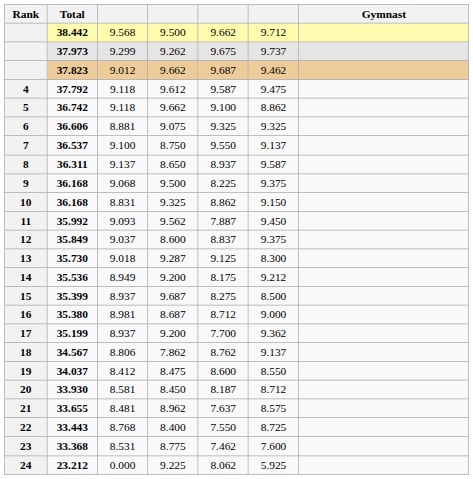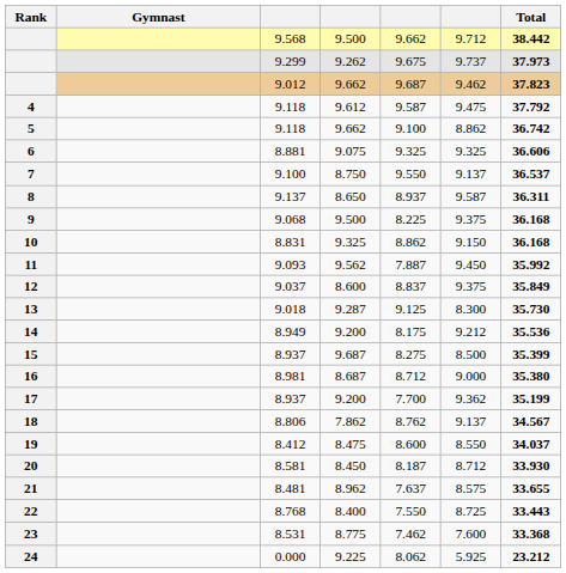 <table class="wikitable sortable" style="text-align:center; font-size:95%">
 <tr>
 <th scope="col" style="width:50px;">Rank</th>
-<th scope="col" style="width:60px;">Total</th>
+<th scope="col" style="width:220px;">Gymnast</th>
 <th scope="col" style="width:60px;"></th>
 <th scope="col" style="width:60px;"></th>
 <th scope="col" style="width:60px;"></th>
 <th scope="col" style="width:60px;"></th>
-<th scope="col" style="width:220px;">Gymnast</th>
+<th scope="col" style="width:60px;">Total</th>
 </tr>
 <tr style="background:#fffcaf;">
 <th scope=row style="text-align:center"></th>
-<td><strong>38.442</strong></td>
+<td align=left></td>
 <td>9.568</td>
 <td>9.500</td>
 <td>9.662</td>
 <td>9.712</td>
-<td align=left></td>
+<td><strong>38.442</strong></td>
 </tr>
 <tr style="background:#e5e5e5;">
 <th scope=row style="text-align:center"></th>
-<td><strong>37.973</strong></td>
+<td align=left></td>
 <td>9.299</td>
 <td>9.262</td>
 <td>9.675</td>
 <td>9.737</td>
-<td align=left></td>
+<td><strong>37.973</strong></td>
 </tr>
 <tr style="background:#ec9;">
 <th scope=row style="text-align:center"></th>
-<td><strong>37.823</strong></td>
+<td align=left></td>
 <td>9.012</td>
 <td>9.662</td>
 <td>9.687</td>
 <td>9.462</td>
-<td align=left></td>
+<td><strong>37.823</strong></td>
 </tr>
 <tr>
 <th scope=row style="text-align:center">4</th>
-<td><strong>37.792</strong></td>
+<td align=left></td>
 <td>9.118</td>
 <td>9.612</td>
 <td>9.587</td>
 <td>9.475</td>
-<td align=left></td>
+<td><strong>37.792</strong></td>
 </tr>
 <tr>
 <th scope=row style="text-align:center">5</th>
-<td><strong>36.742</strong></td>
+<td align=left></td>
 <td>9.118</td>
 <td>9.662</td>
 <td>9.100</td>
 <td>8.862</td>
-<td align=left></td>
+<td><strong>36.742</strong></td>
 </tr>
 <tr>
 <th scope=row style="text-align:center">6</th>
-<td><strong>36.606</strong></td>
+<td align=left></td>
 <td>8.881</td>
 <td>9.075</td>
 <td>9.325</td>
 <td>9.325</td>
-<td align=left></td>
+<td><strong>36.606</strong></td>
 </tr>
 <tr>
 <th scope=row style="text-align:center">7</th>
-<td><strong>36.537</strong></td>
+<td align=left></td>
 <td>9.100</td>
 <td>8.750</td>
 <td>9.550</td>
 <td>9.137</td>
-<td align=left></td>
+<td><strong>36.537</strong></td>
 </tr>
 <tr>
 <th scope=row style="text-align:center">8</th>
-<td><strong>36.311</strong></td>
+<td align=left></td>
 <td>9.137</td>
 <td>8.650</td>
 <td>8.937</td>
 <td>9.587</td>
-<td align=left></td>
+<td><strong>36.311</strong></td>
 </tr>
 <tr>
 <th scope=row style="text-align:center">9</th>
-<td><strong>36.168</strong></td>
+<td align=left></td>
 <td>9.068</td>
 <td>9.500</td>
 <td>8.225</td>
 <td>9.375</td>
-<td align=left></td>
+<td><strong>36.168</strong></td>
 </tr>
 <tr>
 <th scope=row style="text-align:center">10</th>
-<td><strong>36.168</strong></td>
+<td align=left></td>
 <td>8.831</td>
 <td>9.325</td>
 <td>8.862</td>
 <td>9.150</td>
-<td align=left></td>
+<td><strong>36.168</strong></td>
 </tr>
 <tr>
 <th scope=row style="text-align:center">11</th>
-<td><strong>35.992</strong></td>
+<td align=left></td>
 <td>9.093</td>
 <td>9.562</td>
 <td>7.887</td>
 <td>9.450</td>
-<td align=left></td>
+<td><strong>35.992</strong></td>
 </tr>
 <tr>
 <th scope=row style="text-align:center">12</th>
-<td><strong>35.849</strong></td>
+<td align=left></td>
 <td>9.037</td>
 <td>8.600</td>
 <td>8.837</td>
 <td>9.375</td>
-<td align=left></td>
+<td><strong>35.849</strong></td>
 </tr>
 <tr>
 <th scope=row style="text-align:center">13</th>
-<td><strong>35.730</strong></td>
+<td align=left></td>
 <td>9.018</td>
 <td>9.287</td>
 <td>9.125</td>
 <td>8.300</td>
-<td align=left></td>
+<td><strong>35.730</strong></td>
 </tr>
 <tr>
 <th scope=row style="text-align:center">14</th>
-<td><strong>35.536</strong></td>
+<td align=left></td>
 <td>8.949</td>
 <td>9.200</td>
 <td>8.175</td>
 <td>9.212</td>
-<td align=left></td>
+<td><strong>35.536</strong></td>
 </tr>
 <tr>
 <th scope=row style="text-align:center">15</th>
-<td><strong>35.399</strong></td>
+<td align=left></td>
 <td>8.937</td>
 <td>9.687</td>
 <td>8.275</td>
 <td>8.500</td>
-<td align=left></td>
+<td><strong>35.399</strong></td>
 </tr>
 <tr>
 <th scope=row style="text-align:center">16</th>
-<td><strong>35.380</strong></td>
+<td align=left></td>
 <td>8.981</td>
 <td>8.687</td>
 <td>8.712</td>
 <td>9.000</td>
-<td align=left></td>
+<td><strong>35.380</strong></td>
 </tr>
 <tr>
 <th scope=row style="text-align:center">17</th>
-<td><strong>35.199</strong></td>
+<td align=left></td>
 <td>8.937</td>
 <td>9.200</td>
 <td>7.700</td>
 <td>9.362</td>
-<td align=left></td>
+<td><strong>35.199</strong></td>
 </tr>
 <tr>
 <th scope=row style="text-align:center">18</th>
-<td><strong>34.567</strong></td>
+<td align=left></td>
 <td>8.806</td>
 <td>7.862</td>
 <td>8.762</td>
 <td>9.137</td>
-<td align=left></td>
+<td><strong>34.567</strong></td>
 </tr>
 <tr>
 <th scope=row style="text-align:center">19</th>
-<td><strong>34.037</strong></td>
+<td align=left></td>
 <td>8.412</td>
 <td>8.475</td>
 <td>8.600</td>
 <td>8.550</td>
-<td align=left></td>
+<td><strong>34.037</strong></td>
 </tr>
 <tr>
 <th scope=row style="text-align:center">20</th>
-<td><strong>33.930</strong></td>
+<td align=left></td>
 <td>8.581</td>
 <td>8.450</td>
 <td>8.187</td>
 <td>8.712</td>
-<td align=left></td>
+<td><strong>33.930</strong></td>
 </tr>
 <tr>
 <th scope=row style="text-align:center">21</th>
-<td><strong>33.655</strong></td>
+<td align=left></td>
 <td>8.481</td>
 <td>8.962</td>
 <td>7.637</td>
 <td>8.575</td>
-<td align=left></td>
+<td><strong>33.655</strong></td>
 </tr>
 <tr>
 <th scope=row style="text-align:center">22</th>
-<td><strong>33.443</strong></td>
+<td align=left></td>
 <td>8.768</td>
 <td>8.400</td>
 <td>7.550</td>
 <td>8.725</td>
-<td align=left></td>
+<td><strong>33.443</strong></td>
 </tr>
 <tr>
 <th scope=row style="text-align:center">23</th>
-<td><strong>33.368</strong></td>
+<td align=left></td>
 <td>8.531</td>
 <td>8.775</td>
 <td>7.462</td>
 <td>7.600</td>
-<td align=left></td>
+<td><strong>33.368</strong></td>
 </tr>
 <tr>
 <th scope=row style="text-align:center">24</th>
-<td><strong>23.212</strong></td>
+<td align=left></td>
 <td>0.000</td>
 <td>9.225</td>
 <td>8.062</td>
 <td>5.925</td>
-<td align=left></td>
+<td><strong>23.212</strong></td>
 </tr>
 </table>
